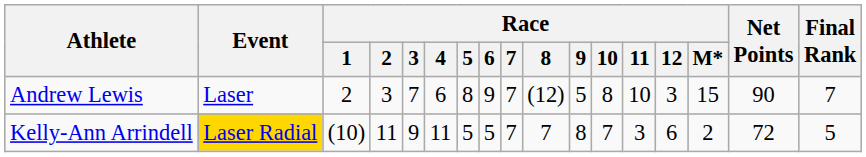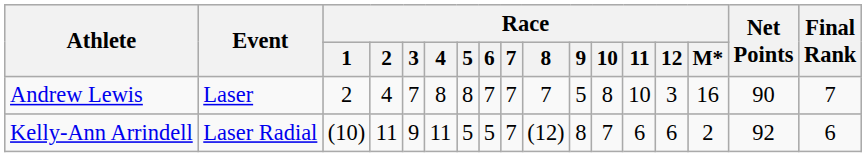 <table class="wikitable" style="font-size:90%">
 <tr>
 <th rowspan=2>Athlete</th>
 <th rowspan=2>Event</th>
 <th colspan=13>Race</th>
 <th rowspan=2>Net<br>Points</th>
 <th rowspan=2>Final<br>Rank</th>
 </tr>
 <tr style="font-size:95%">
 <th>1</th>
 <th>2</th>
 <th>3</th>
 <th>4</th>
 <th>5</th>
 <th>6</th>
 <th>7</th>
 <th>8</th>
 <th>9</th>
 <th>10</th>
 <th>11</th>
 <th>12</th>
 <th>M*</th>
 </tr>
 <tr align=center>
 <td align=left><a href='#'>Andrew Lewis</a></td>
 <td align=left><a href='#'>Laser</a></td>
 <td>2</td>
-<td>3</td>
+<td>4</td>
 <td>7</td>
-<td>6</td>
 <td>8</td>
-<td>9</td>
+<td>8</td>
 <td>7</td>
-<td>(12)</td>
+<td>7</td>
+<td>7</td>
 <td>5</td>
 <td>8</td>
 <td>10</td>
 <td>3</td>
-<td>15</td>
+<td>16</td>
 <td>90</td>
 <td>7</td>
 </tr>
 <tr align=center>
 <td align=left><a href='#'>Kelly-Ann Arrindell</a></td>
-<td align=left style="background: gold;"><a href='#'>Laser Radial</a></td>
+<td align=left><a href='#'>Laser Radial</a></td>
 <td>(10)</td>
 <td>11</td>
 <td>9</td>
 <td>11</td>
 <td>5</td>
 <td>5</td>
 <td>7</td>
-<td>7</td>
+<td>(12)</td>
 <td>8</td>
 <td>7</td>
-<td>3</td>
+<td>6</td>
 <td>6</td>
 <td>2</td>
-<td>72</td>
-<td>5</td>
+<td>92</td>
+<td>6</td>
 </tr>
 </table>
